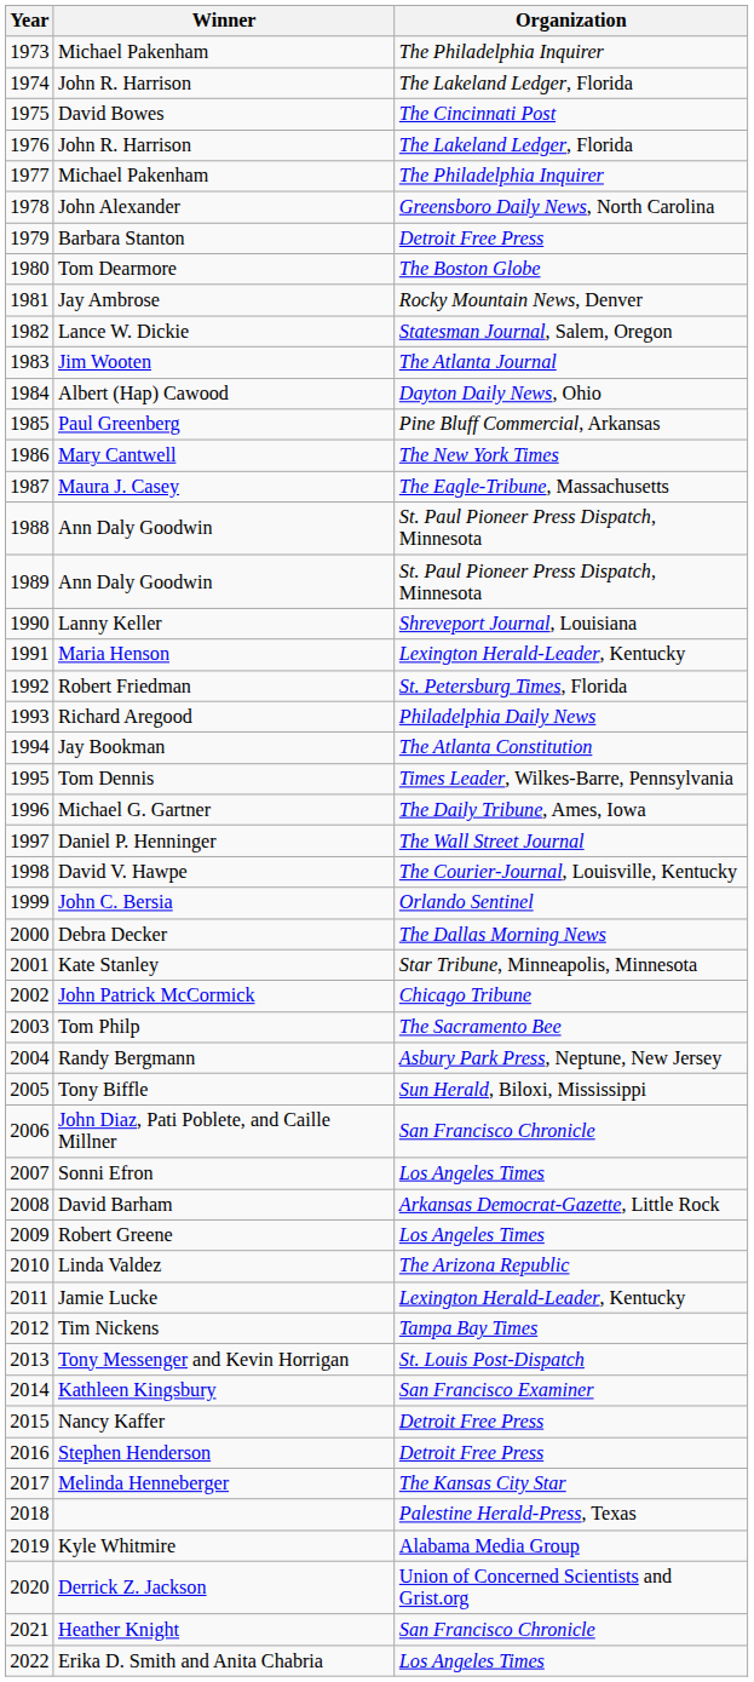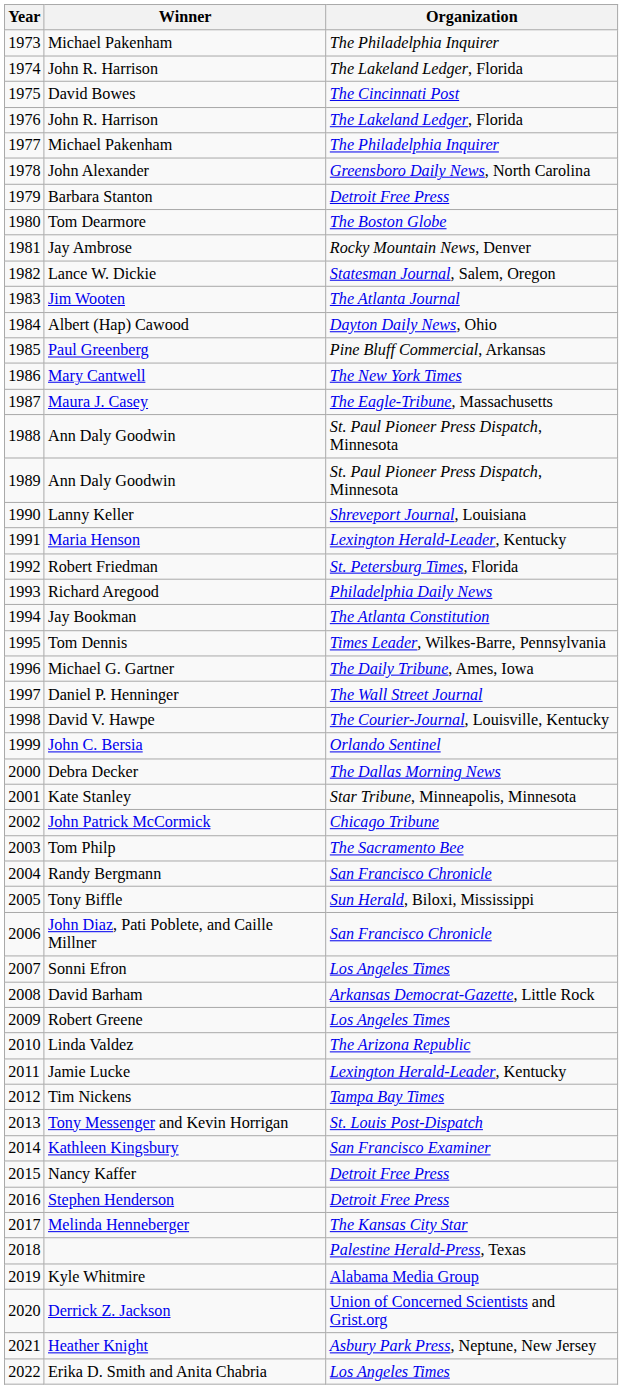 <table class="wikitable sortable">
 <tr>
 <th>Year</th>
 <th>Winner</th>
 <th>Organization</th>
 </tr>
 <tr>
 <td>1973</td>
 <td>Michael Pakenham</td>
 <td><em>The Philadelphia Inquirer</em></td>
 </tr>
 <tr>
 <td>1974</td>
 <td>John R. Harrison</td>
 <td><em>The Lakeland Ledger</em>, Florida</td>
 </tr>
 <tr>
 <td>1975</td>
 <td>David Bowes</td>
 <td><em><a href='#'>The Cincinnati Post</a></em></td>
 </tr>
 <tr>
 <td>1976</td>
 <td>John R. Harrison</td>
 <td><em><a href='#'>The Lakeland Ledger</a></em>, Florida</td>
 </tr>
 <tr>
 <td>1977</td>
 <td>Michael Pakenham</td>
 <td><em><a href='#'>The Philadelphia Inquirer</a></em></td>
 </tr>
 <tr>
 <td>1978</td>
 <td>John Alexander</td>
 <td><em><a href='#'>Greensboro Daily News</a></em>, North Carolina</td>
 </tr>
 <tr>
 <td>1979</td>
 <td>Barbara Stanton</td>
 <td><em><a href='#'>Detroit Free Press</a></em></td>
 </tr>
 <tr>
 <td>1980</td>
 <td>Tom Dearmore</td>
 <td><em><a href='#'>The Boston Globe</a></em></td>
 </tr>
 <tr>
 <td>1981</td>
 <td>Jay Ambrose</td>
 <td><em>Rocky Mountain News</em>, Denver</td>
 </tr>
 <tr>
 <td>1982</td>
 <td>Lance W. Dickie</td>
 <td><em><a href='#'>Statesman Journal</a></em>, Salem, Oregon</td>
 </tr>
 <tr>
 <td>1983</td>
 <td><a href='#'>Jim Wooten</a></td>
 <td><em><a href='#'>The Atlanta Journal</a></em></td>
 </tr>
 <tr>
 <td>1984</td>
 <td>Albert (Hap) Cawood</td>
 <td><em><a href='#'>Dayton Daily News</a></em>, Ohio</td>
 </tr>
 <tr>
 <td>1985</td>
 <td><a href='#'>Paul Greenberg</a></td>
 <td><em>Pine Bluff Commercial</em>, Arkansas</td>
 </tr>
 <tr>
 <td>1986</td>
 <td><a href='#'>Mary Cantwell</a></td>
 <td><em><a href='#'>The New York Times</a></em></td>
 </tr>
 <tr>
 <td>1987</td>
 <td><a href='#'>Maura J. Casey</a></td>
 <td><em><a href='#'>The Eagle-Tribune</a></em>, Massachusetts</td>
 </tr>
 <tr>
 <td>1988</td>
 <td>Ann Daly Goodwin</td>
 <td><em>St. Paul Pioneer Press Dispatch</em>, Minnesota</td>
 </tr>
 <tr>
 <td>1989</td>
 <td>Ann Daly Goodwin</td>
 <td><em>St. Paul Pioneer Press Dispatch</em>, Minnesota</td>
 </tr>
 <tr>
 <td>1990</td>
 <td>Lanny Keller</td>
 <td><em><a href='#'>Shreveport Journal</a></em>, Louisiana</td>
 </tr>
 <tr>
 <td>1991</td>
 <td><a href='#'>Maria Henson</a></td>
 <td><em><a href='#'>Lexington Herald-Leader</a></em>, Kentucky</td>
 </tr>
 <tr>
 <td>1992</td>
 <td>Robert Friedman</td>
 <td><em><a href='#'>St. Petersburg Times</a></em>, Florida</td>
 </tr>
 <tr>
 <td>1993</td>
 <td>Richard Aregood</td>
 <td><em><a href='#'>Philadelphia Daily News</a></em></td>
 </tr>
 <tr>
 <td>1994</td>
 <td>Jay Bookman</td>
 <td><em><a href='#'>The Atlanta Constitution</a></em></td>
 </tr>
 <tr>
 <td>1995</td>
 <td>Tom Dennis</td>
 <td><em><a href='#'>Times Leader</a></em>, Wilkes-Barre, Pennsylvania</td>
 </tr>
 <tr>
 <td>1996</td>
 <td>Michael G. Gartner</td>
 <td><em><a href='#'>The Daily Tribune</a></em>, Ames, Iowa</td>
 </tr>
 <tr>
 <td>1997</td>
 <td>Daniel P. Henninger</td>
 <td><em><a href='#'>The Wall Street Journal</a></em></td>
 </tr>
 <tr>
 <td>1998</td>
 <td>David V. Hawpe</td>
 <td><em><a href='#'>The Courier-Journal</a></em>, Louisville, Kentucky</td>
 </tr>
 <tr>
 <td>1999</td>
 <td><a href='#'>John C. Bersia</a></td>
 <td><em><a href='#'>Orlando Sentinel</a></em></td>
 </tr>
 <tr>
 <td>2000</td>
 <td>Debra Decker</td>
 <td><em><a href='#'>The Dallas Morning News</a></em></td>
 </tr>
 <tr>
 <td>2001</td>
 <td>Kate Stanley</td>
 <td><em>Star Tribune</em>, Minneapolis, Minnesota</td>
 </tr>
 <tr>
 <td>2002</td>
 <td><a href='#'>John Patrick McCormick</a></td>
 <td><em><a href='#'>Chicago Tribune</a></em></td>
 </tr>
 <tr>
 <td>2003</td>
 <td>Tom Philp</td>
 <td><em><a href='#'>The Sacramento Bee</a></em></td>
 </tr>
 <tr>
 <td>2004</td>
 <td>Randy Bergmann</td>
-<td><em><a href='#'>Asbury Park Press</a></em>, Neptune, New Jersey</td>
+<td><em><a href='#'>San Francisco Chronicle</a></em></td>
 </tr>
 <tr>
 <td>2005</td>
 <td>Tony Biffle</td>
 <td><em><a href='#'>Sun Herald</a></em>, Biloxi, Mississippi</td>
 </tr>
 <tr>
 <td>2006</td>
 <td><a href='#'>John Diaz</a>, Pati Poblete, and Caille Millner</td>
 <td><em><a href='#'>San Francisco Chronicle</a></em></td>
 </tr>
 <tr>
 <td>2007</td>
 <td>Sonni Efron</td>
 <td><em><a href='#'>Los Angeles Times</a></em></td>
 </tr>
 <tr>
 <td>2008</td>
 <td>David Barham</td>
 <td><em><a href='#'>Arkansas Democrat-Gazette</a></em>, Little Rock</td>
 </tr>
 <tr>
 <td>2009</td>
 <td>Robert Greene</td>
 <td><em><a href='#'>Los Angeles Times</a></em></td>
 </tr>
 <tr>
 <td>2010</td>
 <td>Linda Valdez</td>
 <td><em><a href='#'>The Arizona Republic</a></em></td>
 </tr>
 <tr>
 <td>2011</td>
 <td>Jamie Lucke</td>
 <td><em><a href='#'>Lexington Herald-Leader</a></em>, Kentucky</td>
 </tr>
 <tr>
 <td>2012</td>
 <td>Tim Nickens</td>
 <td><em><a href='#'>Tampa Bay Times</a></em></td>
 </tr>
 <tr>
 <td>2013</td>
 <td><a href='#'>Tony Messenger</a> and Kevin Horrigan</td>
 <td><em><a href='#'>St. Louis Post-Dispatch</a></em></td>
 </tr>
 <tr>
 <td>2014</td>
 <td><a href='#'>Kathleen Kingsbury</a></td>
 <td><em><a href='#'>San Francisco Examiner</a></em></td>
 </tr>
 <tr>
 <td>2015</td>
 <td>Nancy Kaffer</td>
 <td><em><a href='#'>Detroit Free Press</a></em></td>
 </tr>
 <tr>
 <td>2016</td>
 <td><a href='#'>Stephen Henderson</a></td>
 <td><em><a href='#'>Detroit Free Press</a></em></td>
 </tr>
 <tr>
 <td>2017</td>
 <td><a href='#'>Melinda Henneberger</a></td>
 <td><em><a href='#'>The Kansas City Star</a></em></td>
 </tr>
 <tr>
 <td>2018</td>
 <td></td>
 <td><em><a href='#'>Palestine Herald-Press</a></em>, Texas</td>
 </tr>
 <tr>
 <td>2019</td>
 <td>Kyle Whitmire</td>
 <td><a href='#'>Alabama Media Group</a></td>
 </tr>
 <tr>
 <td>2020</td>
 <td><a href='#'>Derrick Z. Jackson</a></td>
 <td><a href='#'>Union of Concerned Scientists</a> and <a href='#'>Grist.org</a></td>
 </tr>
 <tr>
 <td>2021</td>
 <td><a href='#'>Heather Knight</a></td>
-<td><em><a href='#'>San Francisco Chronicle</a></em></td>
+<td><em><a href='#'>Asbury Park Press</a></em>, Neptune, New Jersey</td>
 </tr>
 <tr>
 <td>2022</td>
 <td>Erika D. Smith and Anita Chabria</td>
 <td><em><a href='#'>Los Angeles Times</a></em></td>
 </tr>
 </table>
